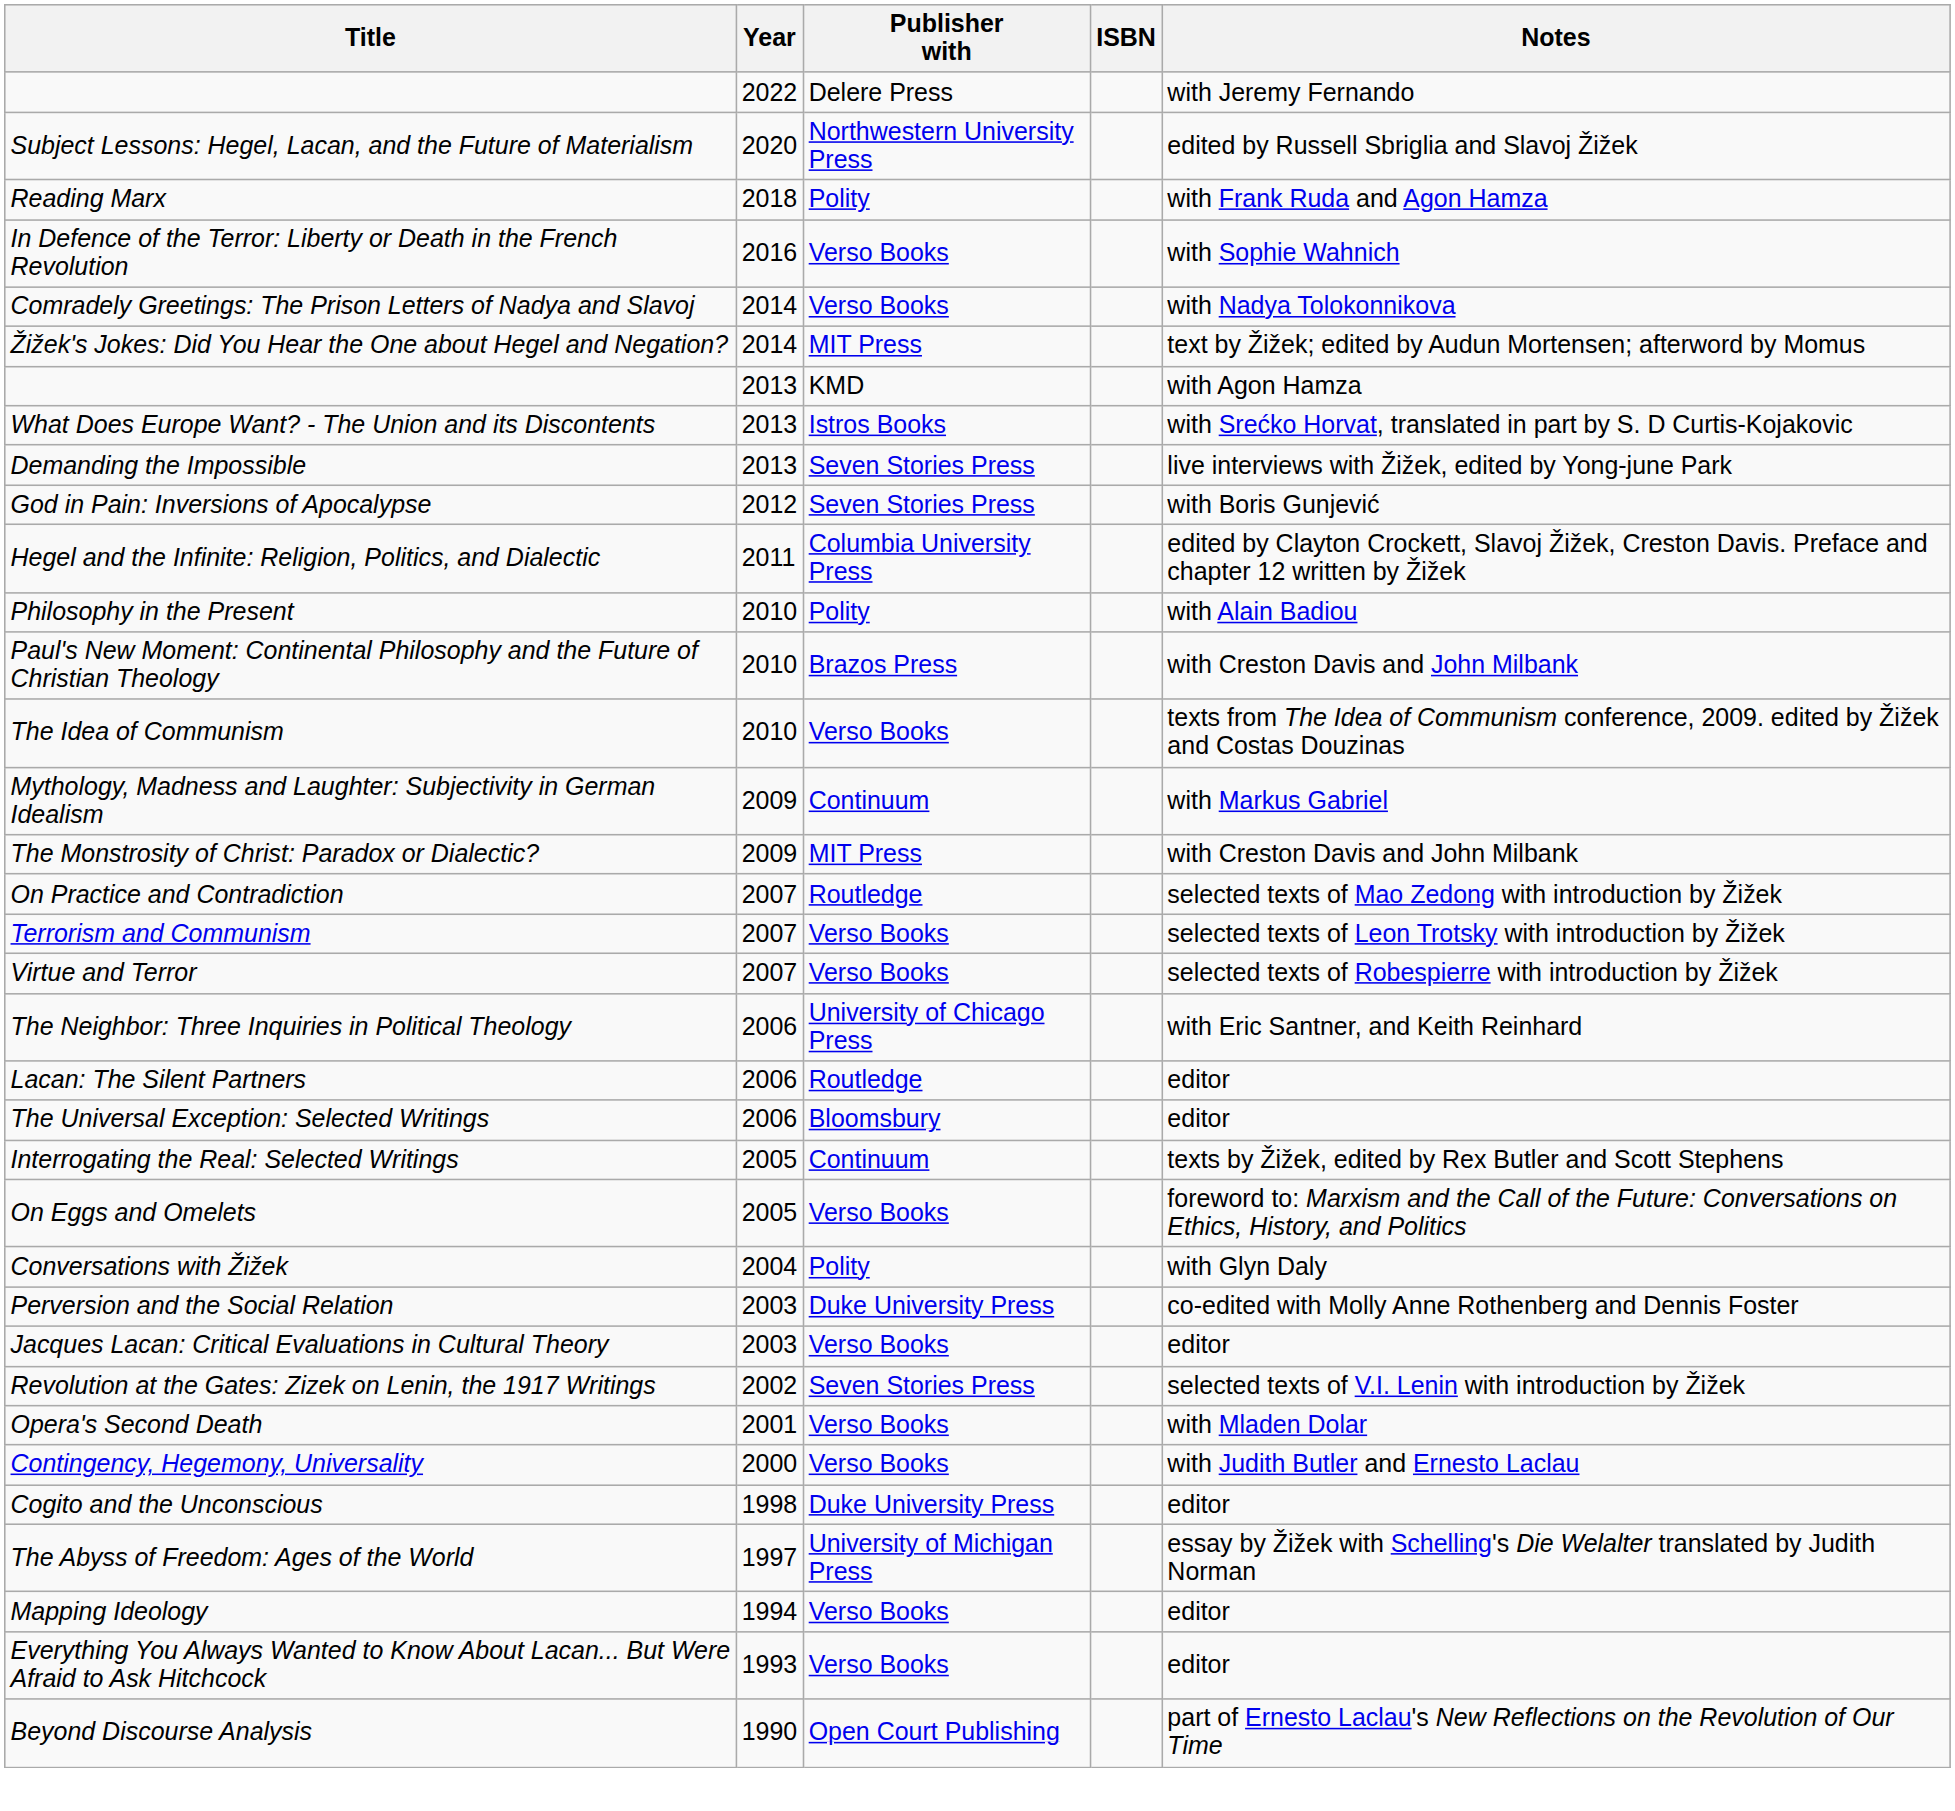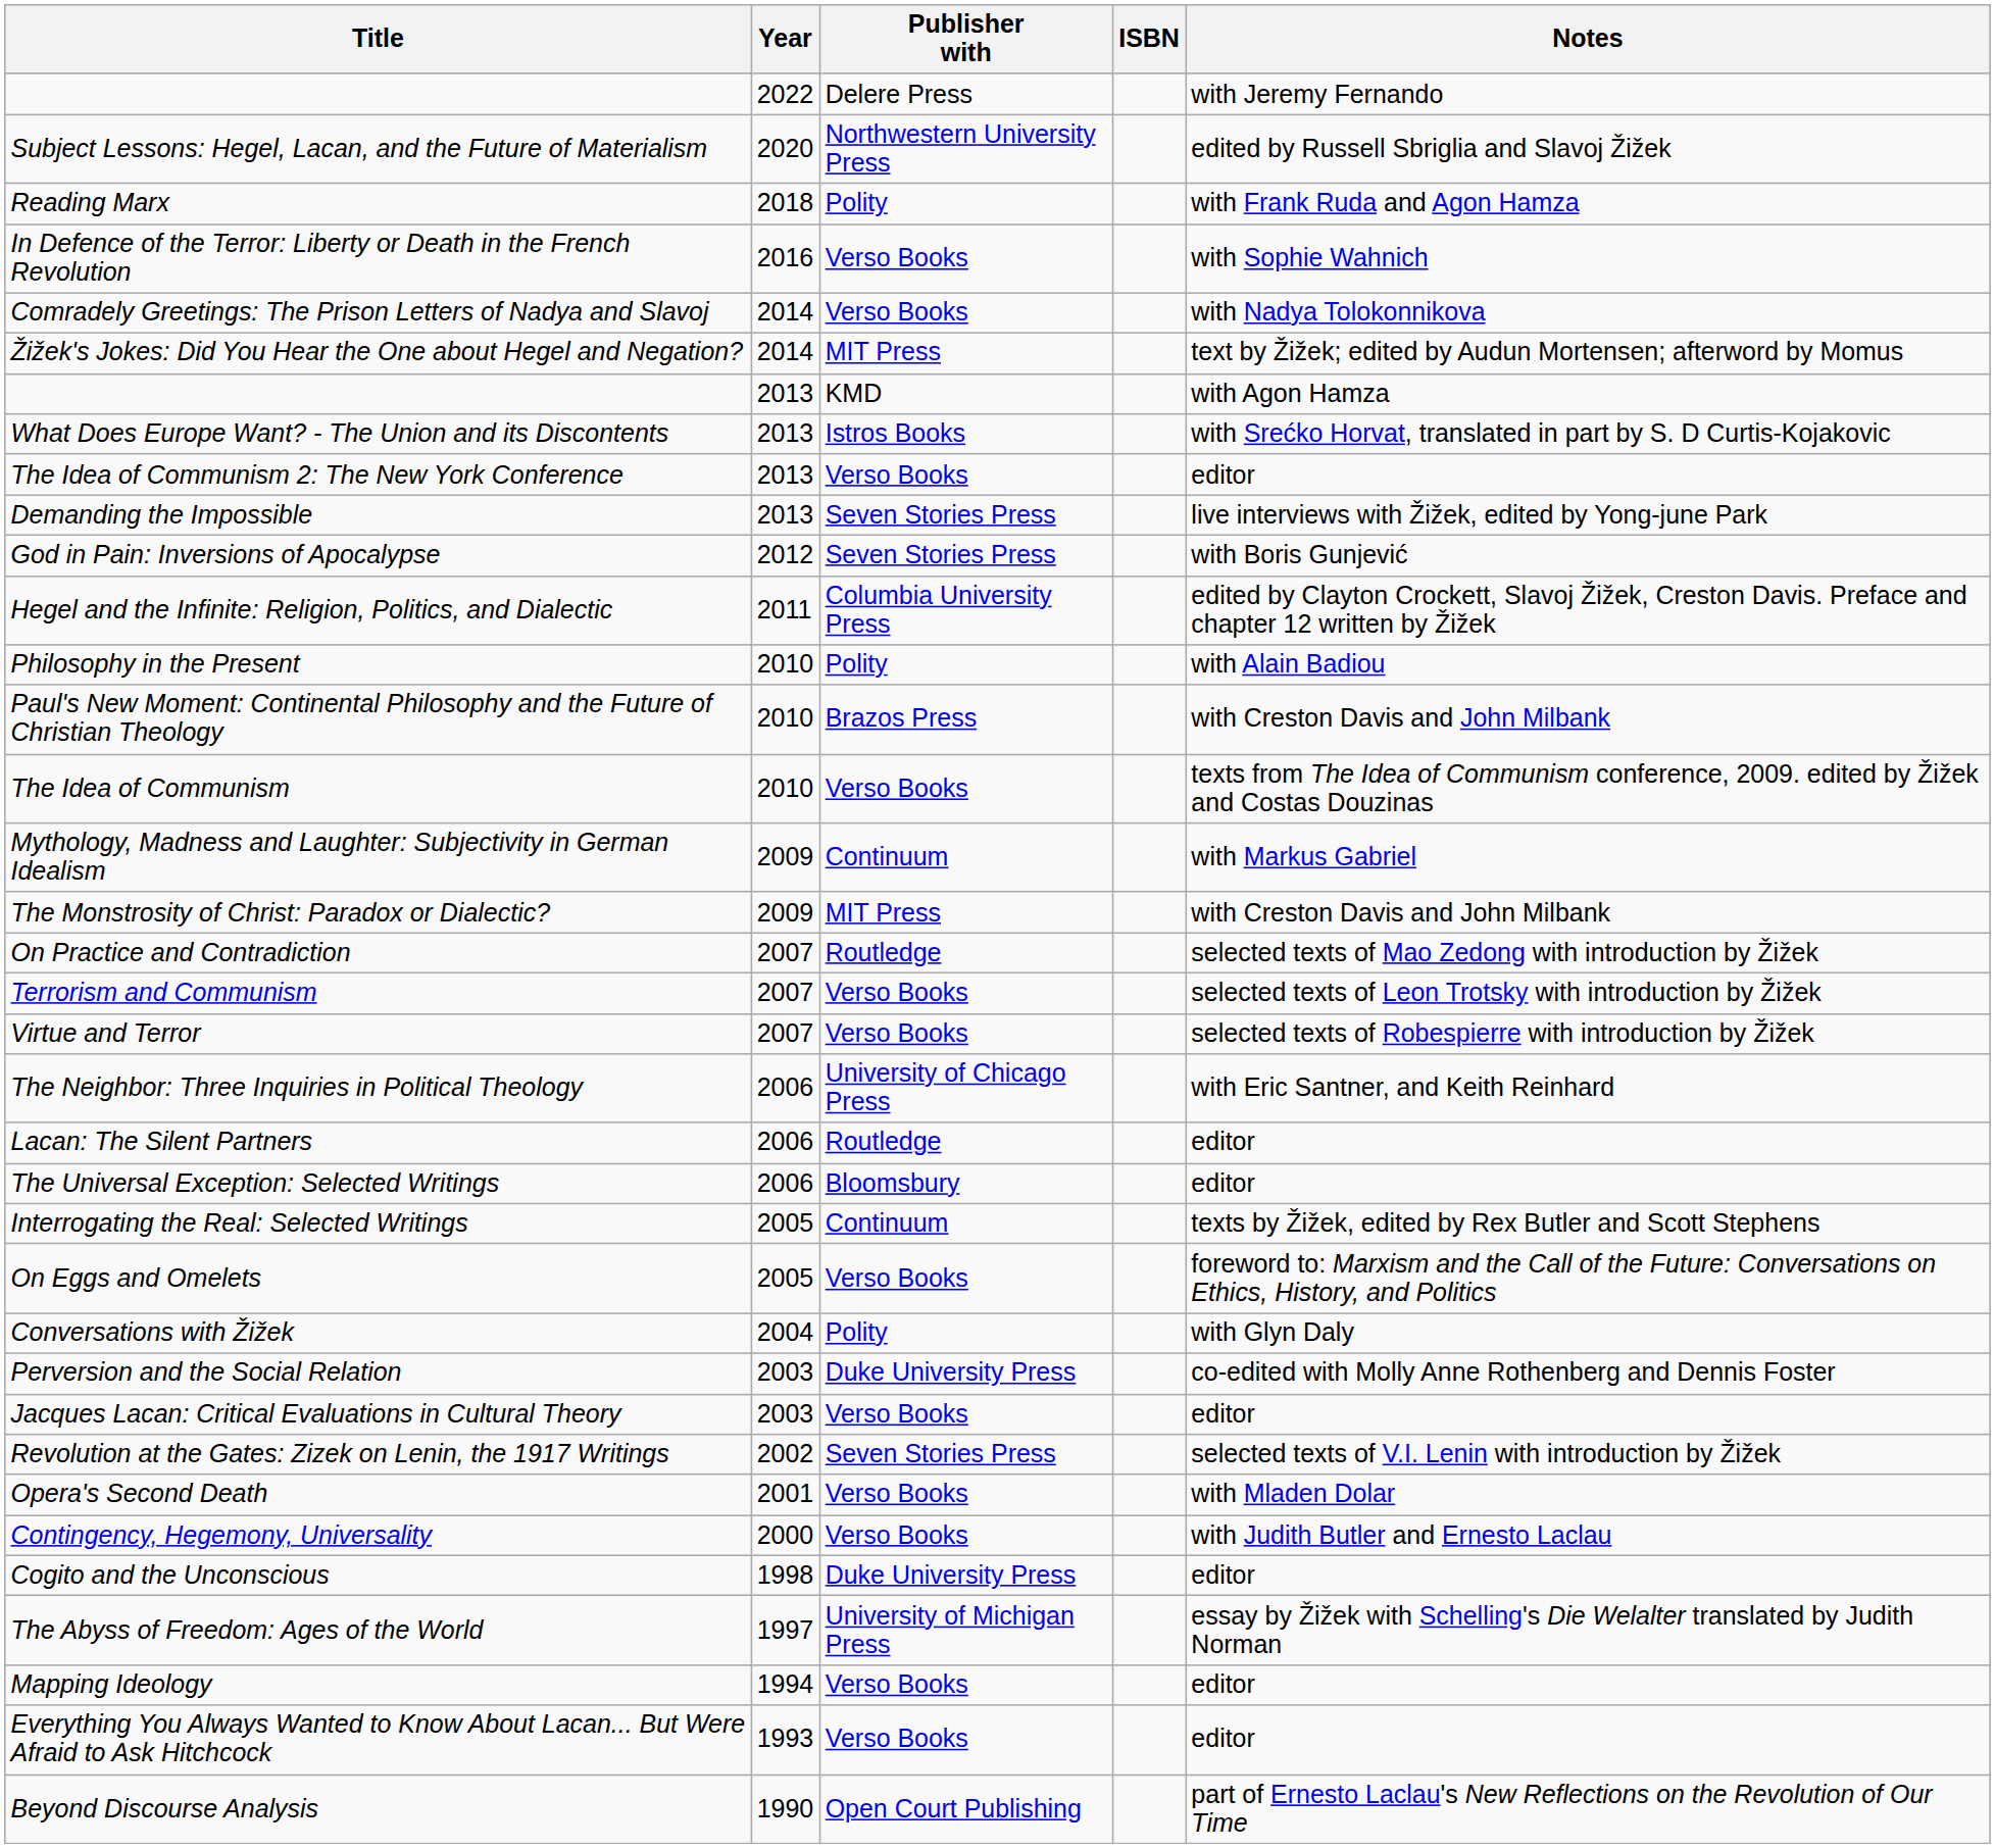 <table class="wikitable sortable">
 <tr>
 <th>Title</th>
 <th>Year</th>
 <th>Publisher<br>with</th>
 <th>ISBN</th>
 <th>Notes</th>
 </tr>
 <tr>
 <td><em></em></td>
 <td>2022</td>
 <td>Delere Press</td>
 <td></td>
 <td>with Jeremy Fernando</td>
 </tr>
 <tr>
 <td><em>Subject Lessons: Hegel, Lacan, and the Future of Materialism</em></td>
 <td>2020</td>
 <td><a href='#'>Northwestern University Press</a></td>
 <td></td>
 <td>edited by Russell Sbriglia and Slavoj Žižek</td>
 </tr>
 <tr>
 <td><em>Reading Marx</em></td>
 <td>2018</td>
 <td><a href='#'>Polity</a></td>
 <td></td>
 <td>with <a href='#'>Frank Ruda</a> and <a href='#'>Agon Hamza</a></td>
 </tr>
 <tr>
 <td><em>In Defence of the Terror: Liberty or Death in the French Revolution</em></td>
 <td>2016</td>
 <td><a href='#'>Verso Books</a></td>
 <td></td>
 <td>with <a href='#'>Sophie Wahnich</a></td>
 </tr>
 <tr>
 <td><em>Comradely Greetings: The Prison Letters of Nadya and Slavoj</em></td>
 <td>2014</td>
 <td><a href='#'>Verso Books</a></td>
 <td></td>
 <td>with <a href='#'>Nadya Tolokonnikova</a></td>
 </tr>
 <tr>
 <td><em>Žižek's Jokes: Did You Hear the One about Hegel and Negation?</em></td>
 <td>2014</td>
 <td><a href='#'>MIT Press</a></td>
 <td></td>
 <td>text by Žižek; edited by Audun Mortensen; afterword by Momus</td>
 </tr>
 <tr>
 <td><em></em></td>
 <td>2013</td>
 <td>KMD</td>
 <td></td>
 <td>with Agon Hamza</td>
 </tr>
 <tr>
 <td><em>What Does Europe Want? - The Union and its Discontents</em></td>
 <td>2013</td>
 <td><a href='#'>Istros Books</a></td>
 <td></td>
 <td>with <a href='#'>Srećko Horvat</a>, translated in part by S. D Curtis-Kojakovic</td>
+</tr>
+<tr>
+<td><em>The Idea of Communism 2: The New York Conference</em></td>
+<td>2013</td>
+<td><a href='#'>Verso Books</a></td>
+<td></td>
+<td>editor</td>
 </tr>
 <tr>
 <td><em>Demanding the Impossible</em></td>
 <td>2013</td>
 <td><a href='#'>Seven Stories Press</a></td>
 <td></td>
 <td>live interviews with Žižek, edited by Yong-june Park</td>
 </tr>
 <tr>
 <td><em>God in Pain: Inversions of Apocalypse</em></td>
 <td>2012</td>
 <td><a href='#'>Seven Stories Press</a></td>
 <td></td>
 <td>with Boris Gunjević</td>
 </tr>
 <tr>
 <td><em>Hegel and the Infinite: Religion, Politics, and Dialectic</em></td>
 <td>2011</td>
 <td><a href='#'>Columbia University Press</a></td>
 <td></td>
 <td>edited by Clayton Crockett, Slavoj Žižek, Creston Davis. Preface and chapter 12 written by Žižek</td>
 </tr>
 <tr>
 <td><em>Philosophy in the Present</em></td>
 <td>2010</td>
 <td><a href='#'>Polity</a></td>
 <td></td>
 <td>with <a href='#'>Alain Badiou</a></td>
 </tr>
 <tr>
 <td><em>Paul's New Moment: Continental Philosophy and the Future of Christian Theology</em></td>
 <td>2010</td>
 <td><a href='#'>Brazos Press</a></td>
 <td></td>
 <td>with Creston Davis and <a href='#'>John Milbank</a></td>
 </tr>
 <tr>
 <td><em>The Idea of Communism</em></td>
 <td>2010</td>
 <td><a href='#'>Verso Books</a></td>
 <td></td>
 <td>texts from <em>The Idea of Communism</em> conference, 2009. edited by Žižek and Costas Douzinas</td>
 </tr>
 <tr>
 <td><em>Mythology, Madness and Laughter: Subjectivity in German Idealism</em></td>
 <td>2009</td>
 <td><a href='#'>Continuum</a></td>
 <td></td>
 <td>with <a href='#'>Markus Gabriel</a></td>
 </tr>
 <tr>
 <td><em>The Monstrosity of Christ: Paradox or Dialectic?</em></td>
 <td>2009</td>
 <td><a href='#'>MIT Press</a></td>
 <td></td>
 <td>with Creston Davis and John Milbank</td>
 </tr>
 <tr>
 <td><em>On Practice and Contradiction</em></td>
 <td>2007</td>
 <td><a href='#'>Routledge</a></td>
 <td></td>
 <td>selected texts of <a href='#'>Mao Zedong</a> with introduction by Žižek</td>
 </tr>
 <tr>
 <td><em><a href='#'>Terrorism and Communism</a></em></td>
 <td>2007</td>
 <td><a href='#'>Verso Books</a></td>
 <td></td>
 <td>selected texts of <a href='#'>Leon Trotsky</a> with introduction by Žižek</td>
 </tr>
 <tr>
 <td><em>Virtue and Terror</em></td>
 <td>2007</td>
 <td><a href='#'>Verso Books</a></td>
 <td></td>
 <td>selected texts of <a href='#'>Robespierre</a> with introduction by Žižek</td>
 </tr>
 <tr>
 <td><em>The Neighbor: Three Inquiries in Political Theology</em></td>
 <td>2006</td>
 <td><a href='#'>University of Chicago Press</a></td>
 <td></td>
 <td>with Eric Santner, and Keith Reinhard</td>
 </tr>
 <tr>
 <td><em>Lacan: The Silent Partners</em></td>
 <td>2006</td>
 <td><a href='#'>Routledge</a></td>
 <td></td>
 <td>editor</td>
 </tr>
 <tr>
 <td><em>The Universal Exception: Selected Writings</em></td>
 <td>2006</td>
 <td><a href='#'>Bloomsbury</a></td>
 <td></td>
 <td>editor</td>
 </tr>
 <tr>
 <td><em>Interrogating the Real: Selected Writings</em></td>
 <td>2005</td>
 <td><a href='#'>Continuum</a></td>
 <td></td>
 <td>texts by Žižek, edited by Rex Butler and Scott Stephens</td>
 </tr>
 <tr>
 <td><em>On Eggs and Omelets</em></td>
 <td>2005</td>
 <td><a href='#'>Verso Books</a></td>
 <td></td>
 <td>foreword to: <em>Marxism and the Call of the Future: Conversations on Ethics, History, and Politics</em></td>
 </tr>
 <tr>
 <td><em>Conversations with Žižek</em></td>
 <td>2004</td>
 <td><a href='#'>Polity</a></td>
 <td></td>
 <td>with Glyn Daly</td>
 </tr>
 <tr>
 <td><em>Perversion and the Social Relation</em></td>
 <td>2003</td>
 <td><a href='#'>Duke University Press</a></td>
 <td></td>
 <td>co-edited with Molly Anne Rothenberg and Dennis Foster</td>
 </tr>
 <tr>
 <td><em>Jacques Lacan: Critical Evaluations in Cultural Theory</em></td>
 <td>2003</td>
 <td><a href='#'>Verso Books</a></td>
 <td></td>
 <td>editor</td>
 </tr>
 <tr>
 <td><em>Revolution at the Gates: Zizek on Lenin, the 1917 Writings</em></td>
 <td>2002</td>
 <td><a href='#'>Seven Stories Press</a></td>
 <td></td>
 <td>selected texts of <a href='#'>V.I. Lenin</a> with introduction by Žižek</td>
 </tr>
 <tr>
 <td><em>Opera's Second Death</em></td>
 <td>2001</td>
 <td><a href='#'>Verso Books</a></td>
 <td></td>
 <td>with <a href='#'>Mladen Dolar</a></td>
 </tr>
 <tr>
 <td><em><a href='#'>Contingency, Hegemony, Universality</a></em></td>
 <td>2000</td>
 <td><a href='#'>Verso Books</a></td>
 <td></td>
 <td>with <a href='#'>Judith Butler</a> and <a href='#'>Ernesto Laclau</a></td>
 </tr>
 <tr>
 <td><em>Cogito and the Unconscious</em></td>
 <td>1998</td>
 <td><a href='#'>Duke University Press</a></td>
 <td></td>
 <td>editor</td>
 </tr>
 <tr>
 <td><em>The Abyss of Freedom: Ages of the World</em></td>
 <td>1997</td>
 <td><a href='#'>University of Michigan Press</a></td>
 <td></td>
 <td>essay by Žižek with <a href='#'>Schelling</a>'s <em>Die Welalter</em> translated by Judith Norman</td>
 </tr>
 <tr>
 <td><em>Mapping Ideology</em></td>
 <td>1994</td>
 <td><a href='#'>Verso Books</a></td>
 <td></td>
 <td>editor</td>
 </tr>
 <tr>
 <td><em>Everything You Always Wanted to Know About Lacan... But Were Afraid to Ask Hitchcock</em></td>
 <td>1993</td>
 <td><a href='#'>Verso Books</a></td>
 <td></td>
 <td>editor</td>
 </tr>
 <tr>
 <td><em>Beyond Discourse Analysis</em></td>
 <td>1990</td>
 <td><a href='#'>Open Court Publishing</a></td>
 <td></td>
 <td>part of <a href='#'>Ernesto Laclau</a>'s <em>New Reflections on the Revolution of Our Time</em></td>
 </tr>
 </table>
